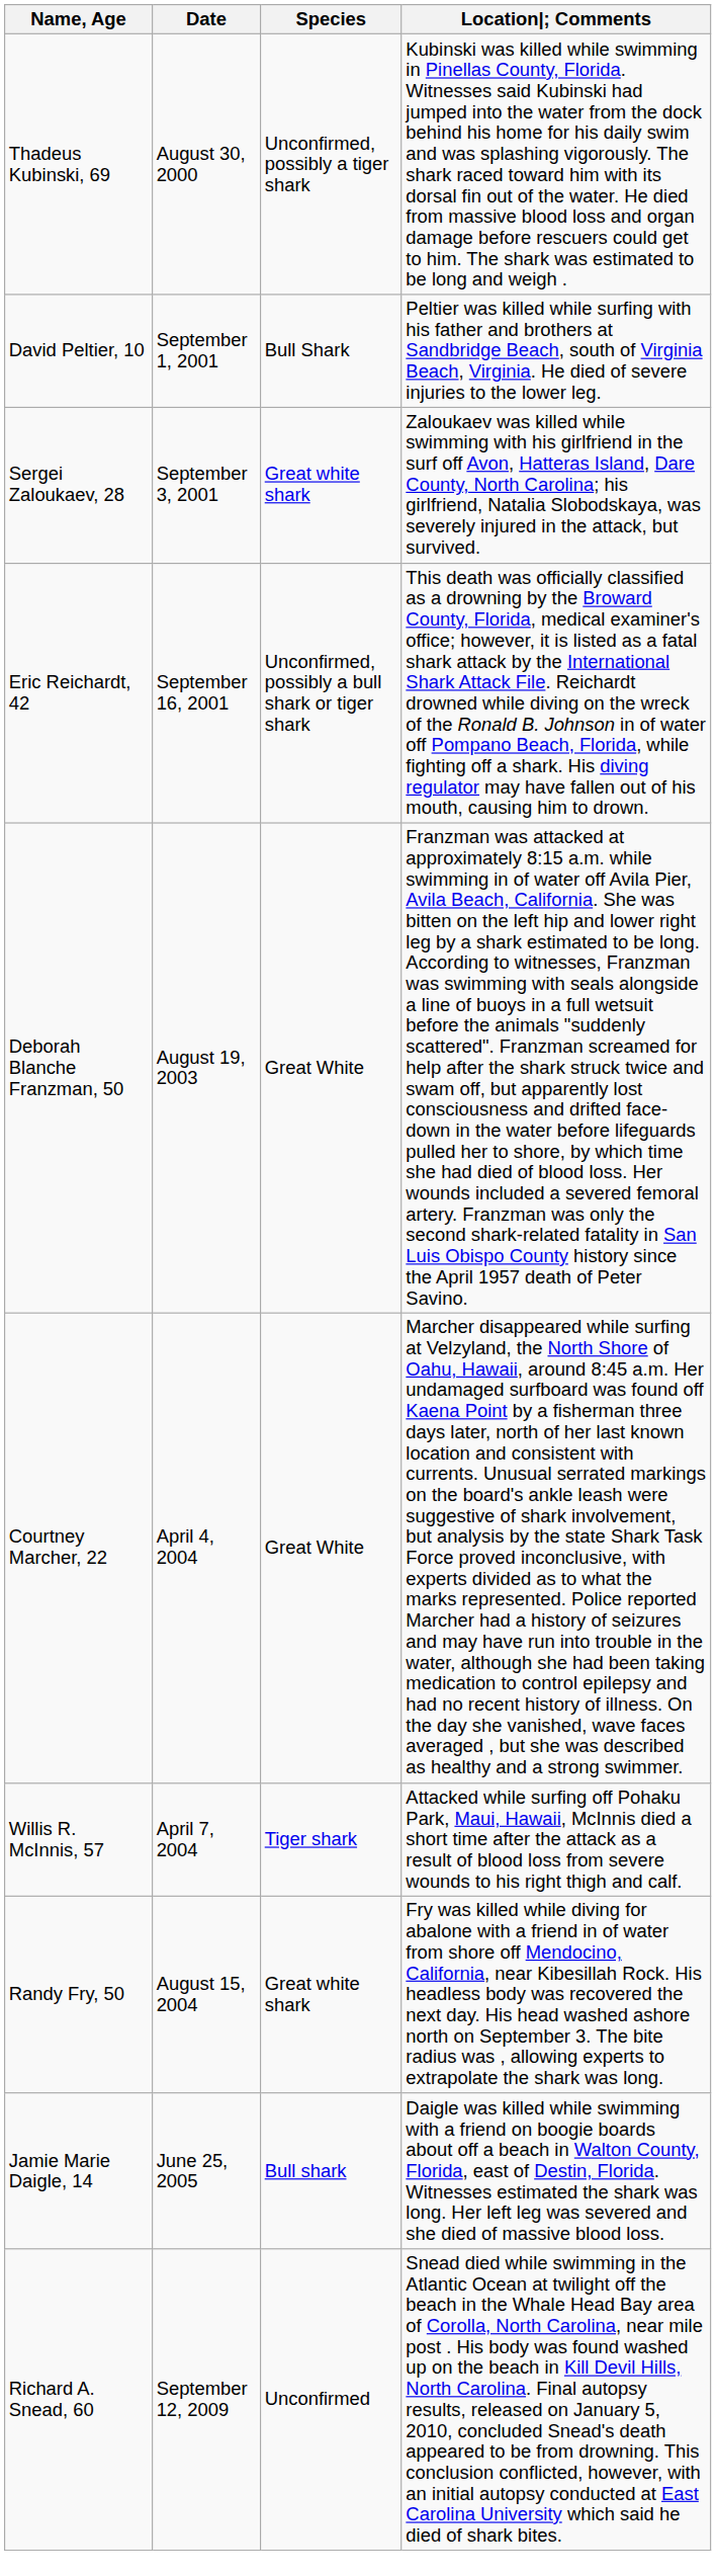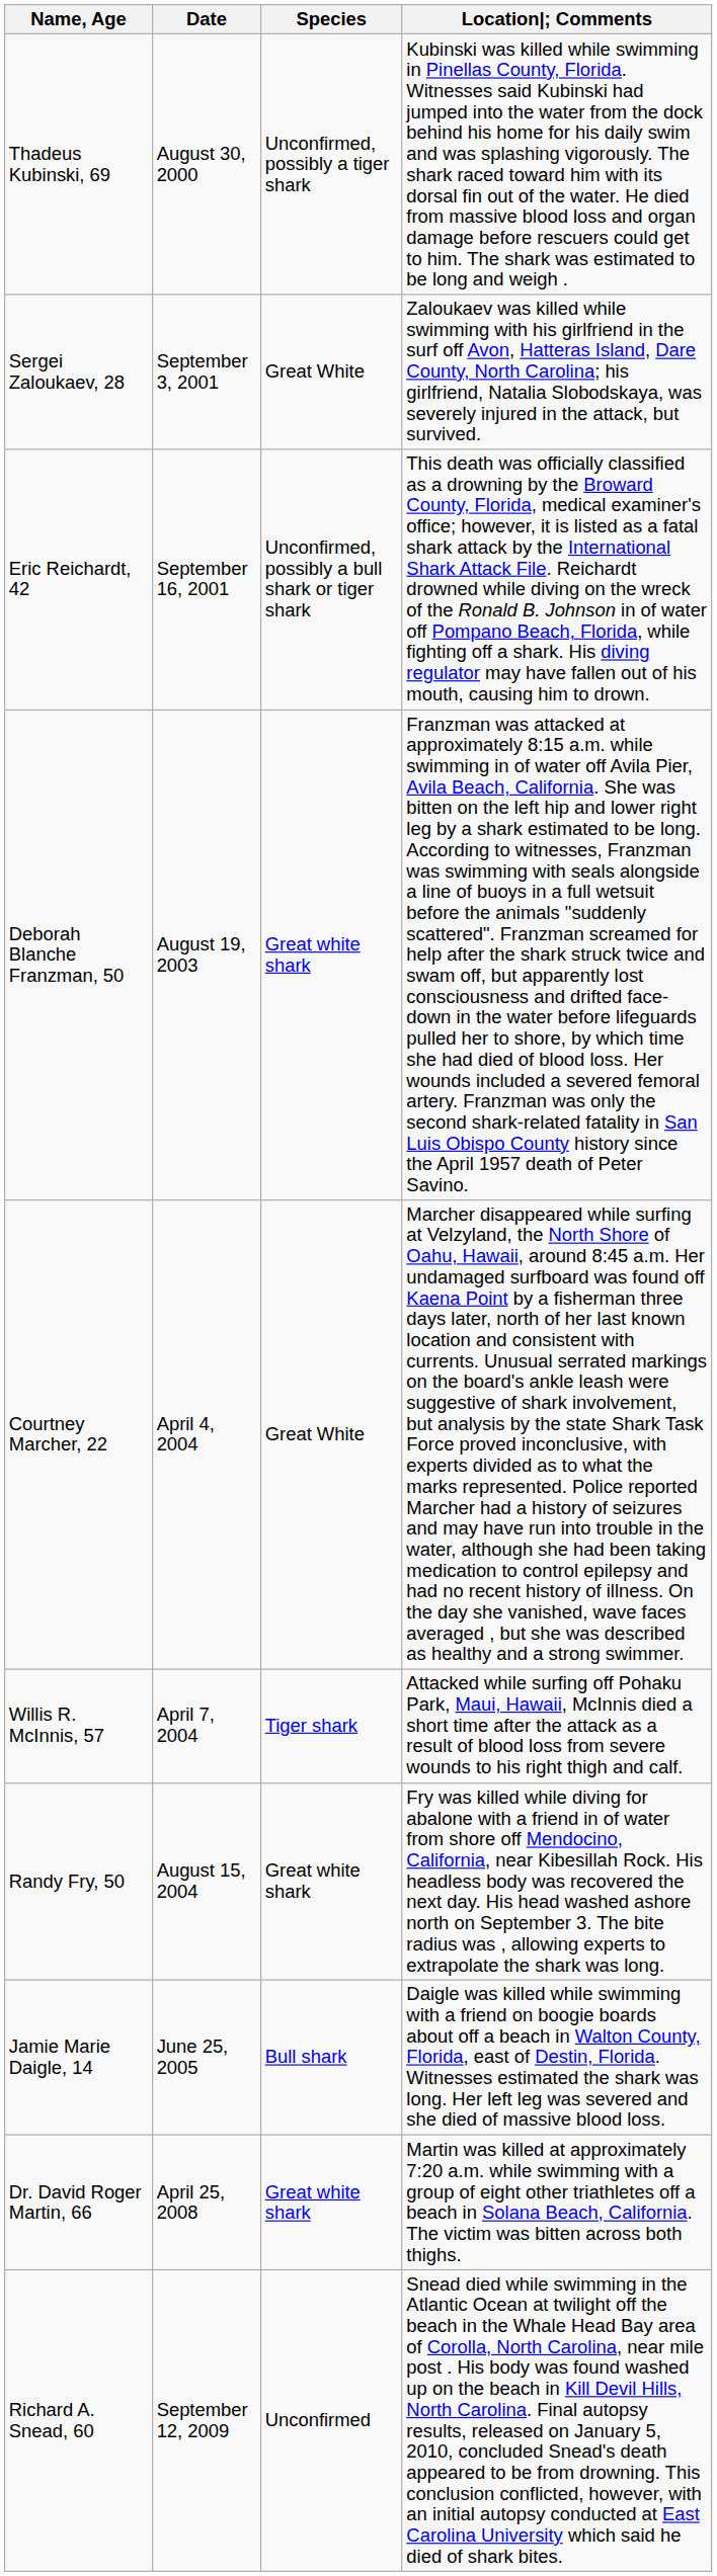 <table class="wikitable">
 <tr>
 <th width="200">Name, Age</th>
 <th width="100">Date</th>
 <th width="150">Species</th>
 <th width="550">Location|; Comments</th>
 </tr>
 <tr>
 <td>Thadeus Kubinski, 69</td>
 <td>August 30, 2000</td>
 <td>Unconfirmed, possibly a tiger shark</td>
 <td>Kubinski was killed while swimming in <a href='#'>Pinellas County, Florida</a>. Witnesses said Kubinski had jumped into the water from the dock behind his home for his daily swim and was splashing vigorously. The shark raced toward him with its dorsal fin out of the water. He died from massive blood loss and organ damage before rescuers could get to him. The shark was estimated to be  long and weigh .</td>
 </tr>
 <tr>
-<td>David Peltier, 10</td>
-<td>September 1, 2001</td>
-<td>Bull Shark</td>
-<td>Peltier was killed while surfing with his father and brothers at <a href='#'>Sandbridge Beach</a>, south of <a href='#'>Virginia Beach</a>, <a href='#'>Virginia</a>. He died of severe injuries to the lower leg.</td>
-</tr>
-<tr>
 <td>Sergei Zaloukaev, 28</td>
 <td>September 3, 2001</td>
-<td><a href='#'>Great white shark</a></td>
+<td>Great White</td>
 <td>Zaloukaev was killed while swimming with his girlfriend in the surf off <a href='#'>Avon</a>, <a href='#'>Hatteras Island</a>, <a href='#'>Dare County, North Carolina</a>; his girlfriend, Natalia Slobodskaya, was severely injured in the attack, but survived.</td>
 </tr>
 <tr>
 <td>Eric Reichardt, 42</td>
 <td>September 16, 2001</td>
 <td>Unconfirmed, possibly a bull shark or tiger shark</td>
 <td>This death was officially classified as a drowning by the <a href='#'>Broward County, Florida</a>, medical examiner's office; however, it is listed as a fatal shark attack by the <a href='#'>International Shark Attack File</a>. Reichardt drowned while diving on the wreck of the <em>Ronald B. Johnson</em> in  of water  off <a href='#'>Pompano Beach, Florida</a>, while fighting off a shark. His <a href='#'>diving regulator</a> may have fallen out of his mouth, causing him to drown.</td>
 </tr>
 <tr>
 <td>Deborah Blanche Franzman, 50</td>
 <td>August 19, 2003</td>
-<td>Great White</td>
+<td><a href='#'>Great white shark</a></td>
 <td>Franzman was attacked at approximately 8:15 a.m. while swimming in  of water  off Avila Pier, <a href='#'>Avila Beach, California</a>. She was bitten on the left hip and lower right leg by a shark estimated to be  long. According to witnesses, Franzman was swimming with seals alongside a line of buoys in a full wetsuit before the animals "suddenly scattered". Franzman screamed for help after the shark struck twice and swam off, but apparently lost consciousness and drifted face-down in the water before lifeguards pulled her to shore, by which time she had died of blood loss. Her wounds included a severed femoral artery. Franzman was only the second shark-related fatality in <a href='#'>San Luis Obispo County</a> history since the April 1957 death of Peter Savino.</td>
 </tr>
 <tr>
 <td>Courtney Marcher, 22</td>
 <td>April 4, 2004</td>
 <td>Great White</td>
 <td>Marcher disappeared while surfing at Velzyland, the <a href='#'>North Shore</a> of <a href='#'>Oahu, Hawaii</a>, around 8:45 a.m. Her undamaged surfboard was found  off <a href='#'>Kaena Point</a> by a fisherman three days later,  north of her last known location and consistent with currents. Unusual serrated markings on the board's ankle leash were suggestive of shark involvement, but analysis by the state Shark Task Force proved inconclusive, with experts divided as to what the marks represented. Police reported Marcher had a history of seizures and may have run into trouble in the water, although she had been taking medication to control epilepsy and had no recent history of illness. On the day she vanished, wave faces averaged , but she was described as healthy and a strong swimmer.</td>
 </tr>
 <tr>
 <td>Willis R. McInnis, 57</td>
 <td>April 7, 2004</td>
 <td><a href='#'>Tiger shark</a></td>
 <td>Attacked while surfing off Pohaku Park, <a href='#'>Maui, Hawaii</a>, McInnis died a short time after the attack as a result of blood loss from severe wounds to his right thigh and calf.</td>
 </tr>
 <tr>
 <td>Randy Fry, 50</td>
 <td>August 15, 2004</td>
 <td>Great white shark</td>
 <td>Fry was killed while diving for abalone with a friend in  of water  from shore off <a href='#'>Mendocino, California</a>, near Kibesillah Rock. His headless body was recovered the next day. His head washed ashore  north on September 3. The bite radius was , allowing experts to extrapolate the shark was  long.</td>
 </tr>
 <tr>
 <td>Jamie Marie Daigle, 14</td>
 <td>June 25, 2005</td>
 <td><a href='#'>Bull shark</a></td>
 <td>Daigle was killed while swimming with a friend on boogie boards about  off a beach in <a href='#'>Walton County, Florida</a>,  east of <a href='#'>Destin, Florida</a>. Witnesses estimated the shark was  long. Her left leg was severed and she died of massive blood loss.</td>
 </tr>
 <tr>
+<td>Dr. David Roger Martin, 66</td>
+<td>April 25, 2008</td>
+<td><a href='#'>Great white shark</a></td>
+<td>Martin was killed at approximately 7:20 a.m. while swimming with a group of eight other triathletes off a beach in <a href='#'>Solana Beach, California</a>. The victim was bitten across both thighs.</td>
+</tr>
+<tr>
 <td>Richard A. Snead, 60</td>
 <td>September 12, 2009</td>
 <td>Unconfirmed</td>
 <td>Snead died while swimming in the Atlantic Ocean at twilight off the beach in the Whale Head Bay area of <a href='#'>Corolla, North Carolina</a>, near mile post . His body was found washed up on the beach in <a href='#'>Kill Devil Hills, North Carolina</a>. Final autopsy results, released on January 5, 2010, concluded Snead's death appeared to be from drowning. This conclusion conflicted, however, with an initial autopsy conducted at <a href='#'>East Carolina University</a> which said he died of shark bites.</td>
 </tr>
 </table>
